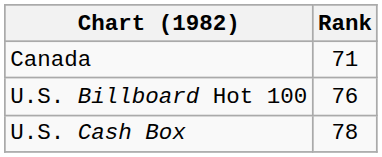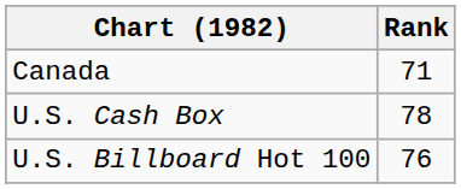 <table class="wikitable">
 <tr>
 <th align="left">Chart (1982)</th>
 <th style="text-align:center;">Rank</th>
 </tr>
 <tr>
 <td>Canada</td>
 <td style="text-align:center;">71</td>
 </tr>
 <tr>
+<td>U.S. <em>Cash Box</em></td>
+<td style="text-align:center;">78</td>
+</tr>
+<tr>
 <td>U.S. <em>Billboard</em> Hot 100</td>
 <td style="text-align:center;">76</td>
 </tr>
-<tr>
-<td>U.S. <em>Cash Box</em></td>
-<td style="text-align:center;">78</td>
-</tr>
 </table>
